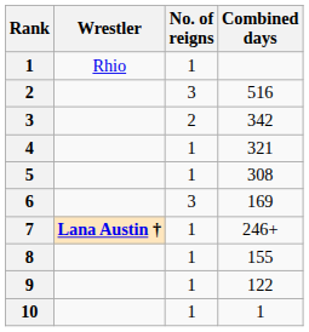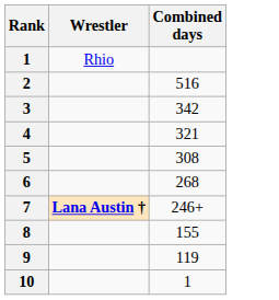 <table class="wikitable sortable" style="text-align: center">
 <tr>
 <th>Rank</th>
 <th>Wrestler</th>
-<th>No. of<br>reigns</th>
 <th>Combined<br>days</th>
 </tr>
 <tr>
 <th>1</th>
 <td><a href='#'>Rhio</a></td>
-<td>1</td>
 <td></td>
 </tr>
 <tr>
 <th>2</th>
 <td></td>
-<td>3</td>
 <td>516</td>
 </tr>
 <tr>
 <th>3</th>
 <td></td>
-<td>2</td>
 <td>342</td>
 </tr>
 <tr>
 <th>4</th>
 <td></td>
-<td>1</td>
 <td>321</td>
 </tr>
 <tr>
 <th>5</th>
 <td></td>
-<td>1</td>
 <td>308</td>
 </tr>
 <tr>
 <th>6</th>
 <td></td>
-<td>3</td>
-<td>169</td>
+<td>268</td>
 </tr>
 <tr>
 <th>7</th>
 <td style="background-color: #ffe6bd"><strong><a href='#'>Lana Austin</a> †</strong></td>
-<td>1</td>
 <td>246+</td>
 </tr>
 <tr>
 <th>8</th>
 <td></td>
-<td>1</td>
 <td>155</td>
 </tr>
 <tr>
 <th>9</th>
 <td></td>
-<td>1</td>
-<td>122</td>
+<td>119</td>
 </tr>
 <tr>
 <th>10</th>
 <td></td>
 <td>1</td>
-<td>1</td>
 </tr>
 </table>
